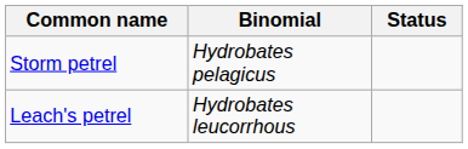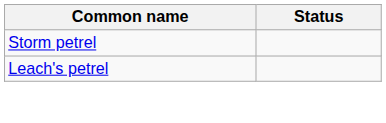 <table style="width:60%;" class="wikitable">
 <tr>
 <th width=40%>Common name</th>
-<th width=40%>Binomial</th>
 <th width=20%>Status</th>
 </tr>
 <tr>
 <td><a href='#'>Storm petrel</a></td>
-<td><em>Hydrobates pelagicus</em></td>
 <td></td>
 </tr>
 <tr>
 <td><a href='#'>Leach's petrel</a></td>
-<td><em>Hydrobates leucorrhous</em></td>
 <td></td>
 </tr>
 </table>
